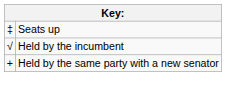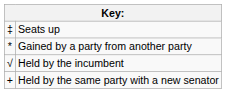 <table class="wikitable mw-collapsible" style="text-align:center; font-size:95%">
 <tr>
 <th colspan="2">Key:</th>
 </tr>
 <tr>
 <td>‡</td>
 <td align=left>Seats up</td>
+</tr>
+<tr>
+<td>*</td>
+<td align=left>Gained by a party from another party</td>
 </tr>
 <tr>
 <td>√</td>
 <td align=left>Held by the incumbent</td>
 </tr>
 <tr>
 <td>+</td>
 <td align=left>Held by the same party with a new senator</td>
 </tr>
 </table>
